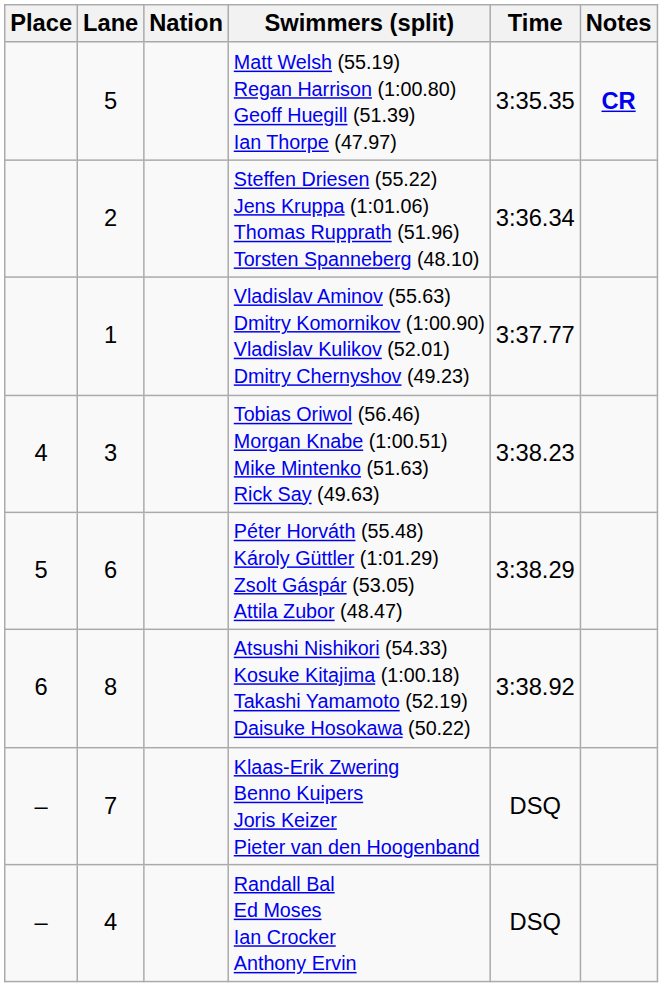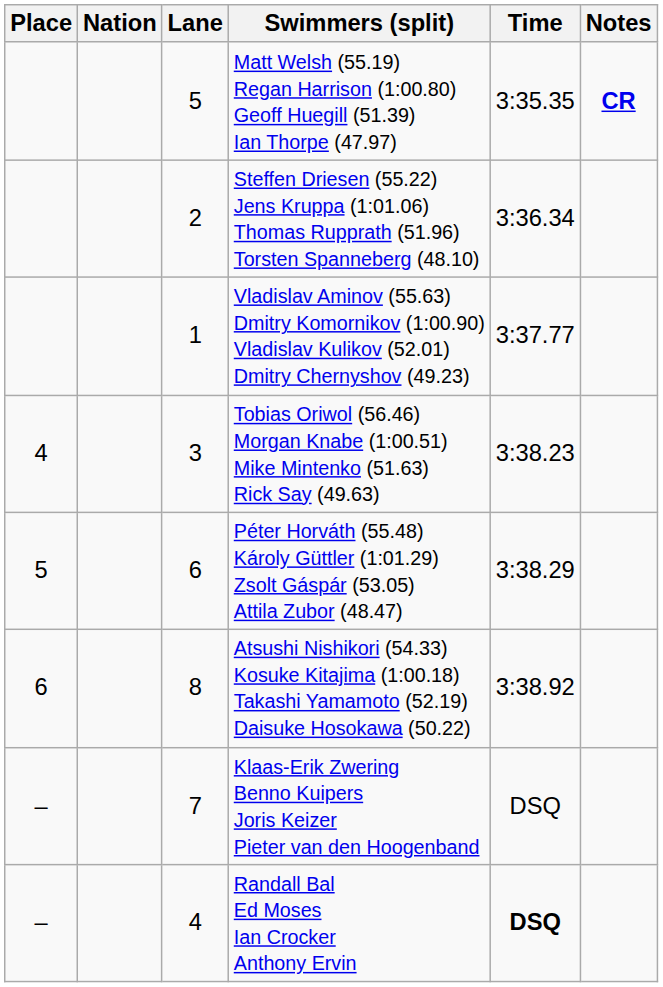 <table class="wikitable sortable" style="text-align:center">
 <tr>
 <th>Place</th>
+<th>Nation</th>
 <th>Lane</th>
-<th>Nation</th>
 <th>Swimmers (split)</th>
 <th>Time</th>
 <th>Notes</th>
 </tr>
 <tr>
 <td></td>
+<td align=left></td>
 <td>5</td>
-<td align=left></td>
 <td align=left><small><a href='#'>Matt Welsh</a> (55.19)<br> <a href='#'>Regan Harrison</a> (1:00.80)<br> <a href='#'>Geoff Huegill</a> (51.39)<br> <a href='#'>Ian Thorpe</a> (47.97)</small></td>
 <td>3:35.35</td>
 <td><strong><a href='#'>CR</a></strong></td>
 </tr>
 <tr>
 <td></td>
+<td align=left></td>
 <td>2</td>
-<td align=left></td>
 <td align=left><small><a href='#'>Steffen Driesen</a> (55.22)<br> <a href='#'>Jens Kruppa</a> (1:01.06)<br> <a href='#'>Thomas Rupprath</a> (51.96)<br> <a href='#'>Torsten Spanneberg</a> (48.10)</small></td>
 <td>3:36.34</td>
 <td></td>
 </tr>
 <tr>
 <td></td>
+<td align=left></td>
 <td>1</td>
-<td align=left></td>
 <td align=left><small><a href='#'>Vladislav Aminov</a> (55.63)<br> <a href='#'>Dmitry Komornikov</a> (1:00.90)<br> <a href='#'>Vladislav Kulikov</a> (52.01)<br> <a href='#'>Dmitry Chernyshov</a> (49.23)</small></td>
 <td>3:37.77</td>
 <td></td>
 </tr>
 <tr>
 <td>4</td>
+<td align=left></td>
 <td>3</td>
-<td align=left></td>
 <td align=left><small><a href='#'>Tobias Oriwol</a> (56.46)<br> <a href='#'>Morgan Knabe</a> (1:00.51)<br> <a href='#'>Mike Mintenko</a> (51.63)<br> <a href='#'>Rick Say</a> (49.63)</small></td>
 <td>3:38.23</td>
 <td></td>
 </tr>
 <tr>
 <td>5</td>
+<td align=left></td>
 <td>6</td>
-<td align=left></td>
 <td align=left><small><a href='#'>Péter Horváth</a> (55.48)<br> <a href='#'>Károly Güttler</a> (1:01.29)<br> <a href='#'>Zsolt Gáspár</a> (53.05)<br> <a href='#'>Attila Zubor</a> (48.47)</small></td>
 <td>3:38.29</td>
 <td></td>
 </tr>
 <tr>
 <td>6</td>
+<td align=left></td>
 <td>8</td>
-<td align=left></td>
 <td align=left><small><a href='#'>Atsushi Nishikori</a> (54.33)<br> <a href='#'>Kosuke Kitajima</a> (1:00.18)<br> <a href='#'>Takashi Yamamoto</a> (52.19)<br> <a href='#'>Daisuke Hosokawa</a> (50.22)</small></td>
 <td>3:38.92</td>
 <td></td>
 </tr>
 <tr>
 <td>–</td>
+<td align=left></td>
 <td>7</td>
-<td align=left></td>
 <td align=left><small><a href='#'>Klaas-Erik Zwering</a><br> <a href='#'>Benno Kuipers</a><br> <a href='#'>Joris Keizer</a><br> <a href='#'>Pieter van den Hoogenband</a></small></td>
 <td>DSQ</td>
 <td></td>
 </tr>
 <tr>
 <td>–</td>
+<td align=left></td>
 <td>4</td>
-<td align=left></td>
 <td align=left><small><a href='#'>Randall Bal</a><br> <a href='#'>Ed Moses</a><br> <a href='#'>Ian Crocker</a><br> <a href='#'>Anthony Ervin</a></small></td>
-<td>DSQ</td>
+<td><strong>DSQ</strong></td>
 <td></td>
 </tr>
 </table>
